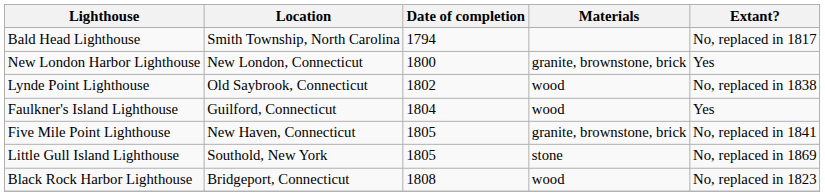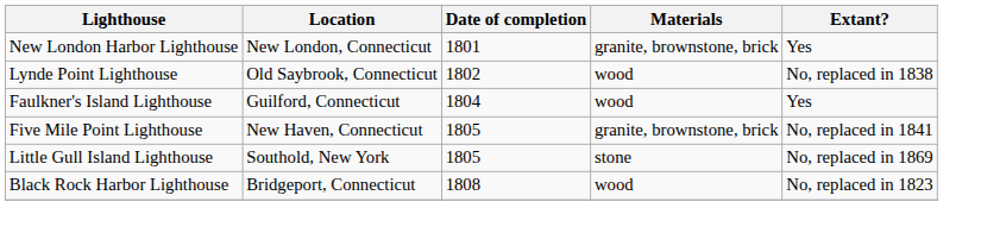 <table class="wikitable sortable">
 <tr>
 <th>Lighthouse</th>
 <th>Location</th>
 <th>Date of completion</th>
 <th>Materials</th>
 <th>Extant?</th>
 </tr>
 <tr>
-<td>Bald Head Lighthouse</td>
-<td>Smith Township, North Carolina</td>
-<td>1794</td>
-<td></td>
-<td>No, replaced in 1817</td>
-</tr>
-<tr>
 <td>New London Harbor Lighthouse</td>
 <td>New London, Connecticut</td>
-<td>1800</td>
+<td>1801</td>
 <td>granite, brownstone, brick</td>
 <td>Yes</td>
 </tr>
 <tr>
 <td>Lynde Point Lighthouse</td>
 <td>Old Saybrook, Connecticut</td>
 <td>1802</td>
 <td>wood</td>
 <td>No, replaced in 1838</td>
 </tr>
 <tr>
 <td>Faulkner's Island Lighthouse</td>
 <td>Guilford, Connecticut</td>
 <td>1804</td>
 <td>wood</td>
 <td>Yes</td>
 </tr>
 <tr>
 <td>Five Mile Point Lighthouse</td>
 <td>New Haven, Connecticut</td>
 <td>1805</td>
 <td>granite, brownstone, brick</td>
 <td>No, replaced in 1841</td>
 </tr>
 <tr>
 <td>Little Gull Island Lighthouse</td>
 <td>Southold, New York</td>
 <td>1805</td>
 <td>stone</td>
 <td>No, replaced in 1869</td>
 </tr>
 <tr>
 <td>Black Rock Harbor Lighthouse</td>
 <td>Bridgeport, Connecticut</td>
 <td>1808</td>
 <td>wood</td>
 <td>No, replaced in 1823</td>
 </tr>
 <tr>
 </tr>
 </table>
